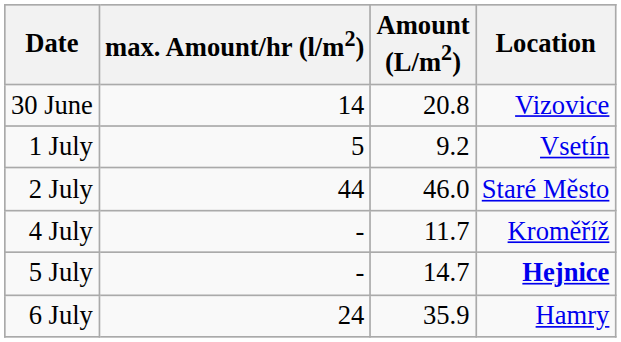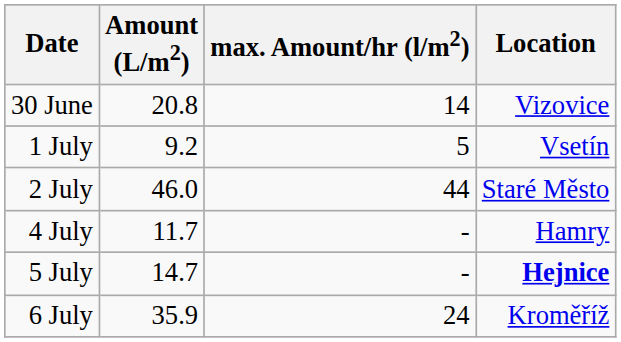 <table class="wikitable" style="text-align:right">
 <tr>
 <th>Date</th>
+<th>Amount<br>(L/m<sup>2</sup>)</th>
 <th>max. Amount/hr (l/m<sup>2</sup>)</th>
-<th>Amount<br>(L/m<sup>2</sup>)</th>
 <th>Location</th>
 </tr>
 <tr>
 <td>30 June</td>
+<td>20.8</td>
 <td>14</td>
-<td>20.8</td>
 <td><a href='#'>Vizovice</a></td>
 </tr>
 <tr>
 <td>1 July</td>
+<td>9.2</td>
 <td>5</td>
-<td>9.2</td>
 <td><a href='#'>Vsetín</a></td>
 </tr>
 <tr>
 <td>2 July</td>
+<td>46.0</td>
 <td>44</td>
-<td>46.0</td>
 <td><a href='#'>Staré Město</a></td>
 </tr>
 <tr>
 <td>4 July</td>
+<td>11.7</td>
 <td>-</td>
-<td>11.7</td>
-<td><a href='#'>Kroměříž</a></td>
+<td><a href='#'>Hamry</a></td>
 </tr>
 <tr>
 <td>5 July</td>
+<td>14.7</td>
 <td>-</td>
-<td>14.7</td>
 <td><strong><a href='#'>Hejnice</a></strong></td>
 </tr>
 <tr>
 <td>6 July</td>
+<td>35.9</td>
 <td>24</td>
-<td>35.9</td>
-<td><a href='#'>Hamry</a></td>
+<td><a href='#'>Kroměříž</a></td>
 </tr>
 </table>
